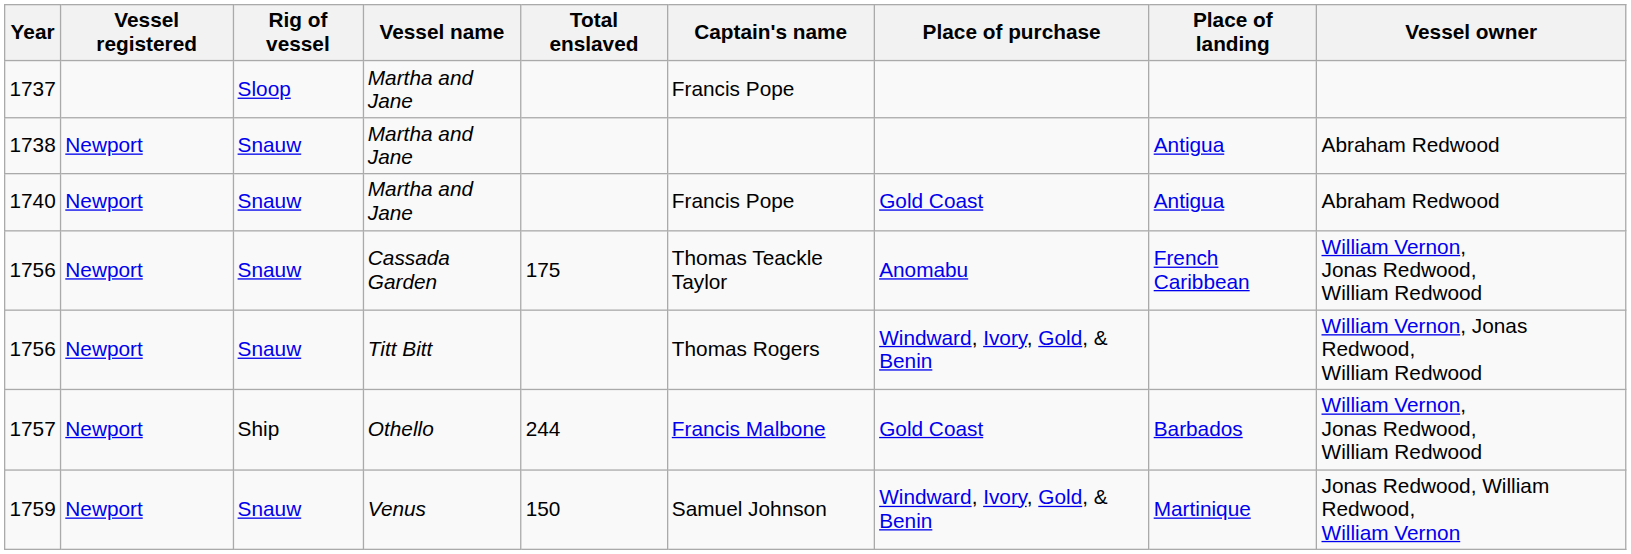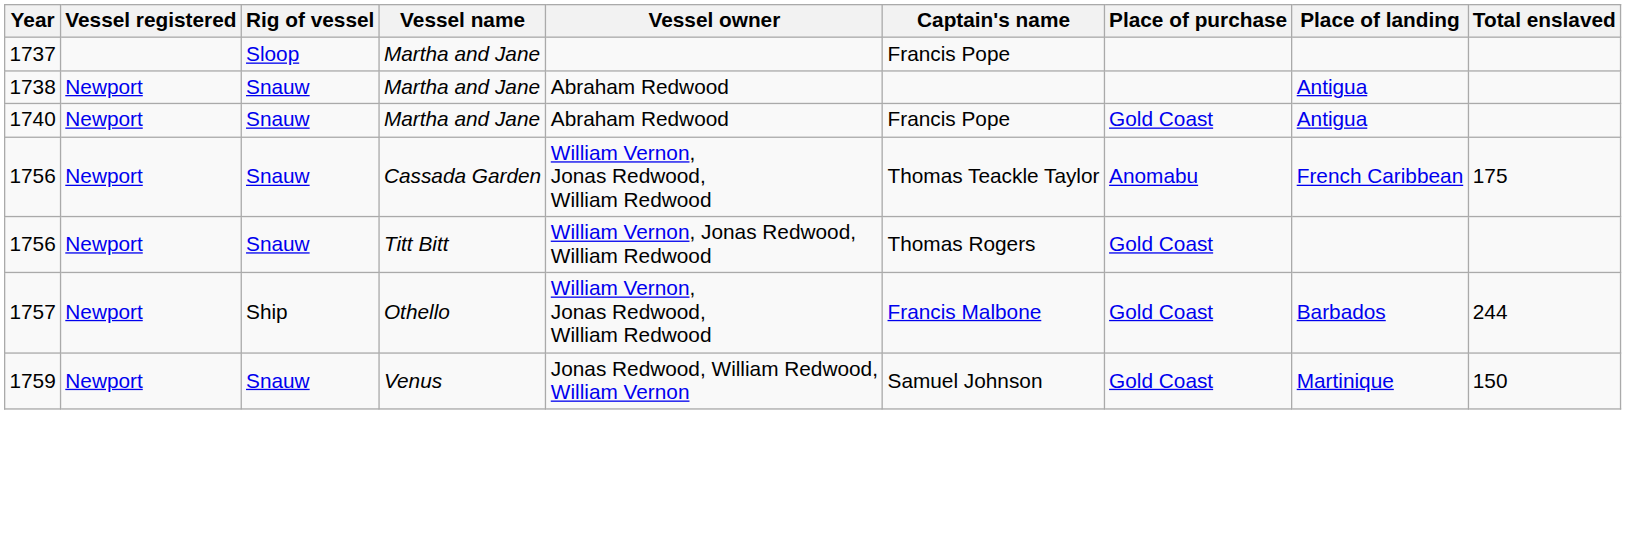 <table class="wikitable sortable">
 <tr>
 <th>Year</th>
 <th>Vessel registered</th>
 <th>Rig of vessel</th>
 <th>Vessel name</th>
-<th>Total enslaved</th>
+<th>Vessel owner</th>
 <th>Captain's name</th>
 <th>Place of purchase</th>
 <th>Place of landing</th>
-<th>Vessel owner</th>
+<th>Total enslaved</th>
 </tr>
 <tr>
 <td>1737</td>
 <td></td>
 <td><a href='#'>Sloop</a></td>
 <td><em>Martha and Jane</em></td>
 <td></td>
 <td>Francis Pope</td>
 <td></td>
 <td></td>
 <td></td>
 </tr>
 <tr>
 <td>1738</td>
 <td><a href='#'>Newport</a></td>
 <td><a href='#'>Snauw</a></td>
 <td><em>Martha and Jane</em></td>
-<td></td>
+<td>Abraham Redwood</td>
 <td></td>
 <td></td>
 <td><a href='#'>Antigua</a></td>
-<td>Abraham Redwood</td>
+<td></td>
 </tr>
 <tr>
 <td>1740</td>
 <td><a href='#'>Newport</a></td>
 <td><a href='#'>Snauw</a></td>
 <td><em>Martha and Jane</em></td>
-<td></td>
+<td>Abraham Redwood</td>
 <td>Francis Pope</td>
 <td><a href='#'>Gold Coast</a></td>
 <td><a href='#'>Antigua</a></td>
-<td>Abraham Redwood</td>
+<td></td>
 </tr>
 <tr>
 <td>1756</td>
 <td><a href='#'>Newport</a></td>
 <td><a href='#'>Snauw</a></td>
 <td><em>Cassada Garden</em></td>
-<td>175</td>
+<td><a href='#'>William Vernon</a>,<br>Jonas Redwood,<br>William Redwood</td>
 <td>Thomas Teackle Taylor</td>
 <td><a href='#'>Anomabu</a></td>
 <td><a href='#'>French Caribbean</a></td>
-<td><a href='#'>William Vernon</a>,<br>Jonas Redwood,<br>William Redwood</td>
+<td>175</td>
 </tr>
 <tr>
 <td>1756</td>
 <td><a href='#'>Newport</a></td>
 <td><a href='#'>Snauw</a></td>
 <td><em>Titt Bitt</em></td>
+<td><a href='#'>William Vernon</a>, Jonas Redwood,<br>William Redwood</td>
+<td>Thomas Rogers</td>
+<td><a href='#'>Gold Coast</a></td>
 <td></td>
-<td>Thomas Rogers</td>
-<td><a href='#'>Windward</a>, <a href='#'>Ivory</a>, <a href='#'>Gold</a>, & <a href='#'>Benin</a></td>
 <td></td>
-<td><a href='#'>William Vernon</a>, Jonas Redwood,<br>William Redwood</td>
 </tr>
 <tr>
 <td>1757</td>
 <td><a href='#'>Newport</a></td>
 <td>Ship</td>
 <td><em>Othello</em></td>
-<td>244</td>
+<td><a href='#'>William Vernon</a>,<br>Jonas Redwood,<br>William Redwood</td>
 <td><a href='#'>Francis Malbone</a></td>
 <td><a href='#'>Gold Coast</a></td>
 <td><a href='#'>Barbados</a></td>
-<td><a href='#'>William Vernon</a>,<br>Jonas Redwood,<br>William Redwood</td>
+<td>244</td>
 </tr>
 <tr>
 <td>1759</td>
 <td><a href='#'>Newport</a></td>
 <td><a href='#'>Snauw</a></td>
 <td><em>Venus</em></td>
+<td>Jonas Redwood, William Redwood,<br><a href='#'>William Vernon</a></td>
+<td>Samuel Johnson</td>
+<td><a href='#'>Gold Coast</a></td>
+<td><a href='#'>Martinique</a></td>
 <td>150</td>
-<td>Samuel Johnson</td>
-<td><a href='#'>Windward</a>, <a href='#'>Ivory</a>, <a href='#'>Gold</a>, & <a href='#'>Benin</a></td>
-<td><a href='#'>Martinique</a></td>
-<td>Jonas Redwood, William Redwood,<br><a href='#'>William Vernon</a></td>
 </tr>
 </table>
